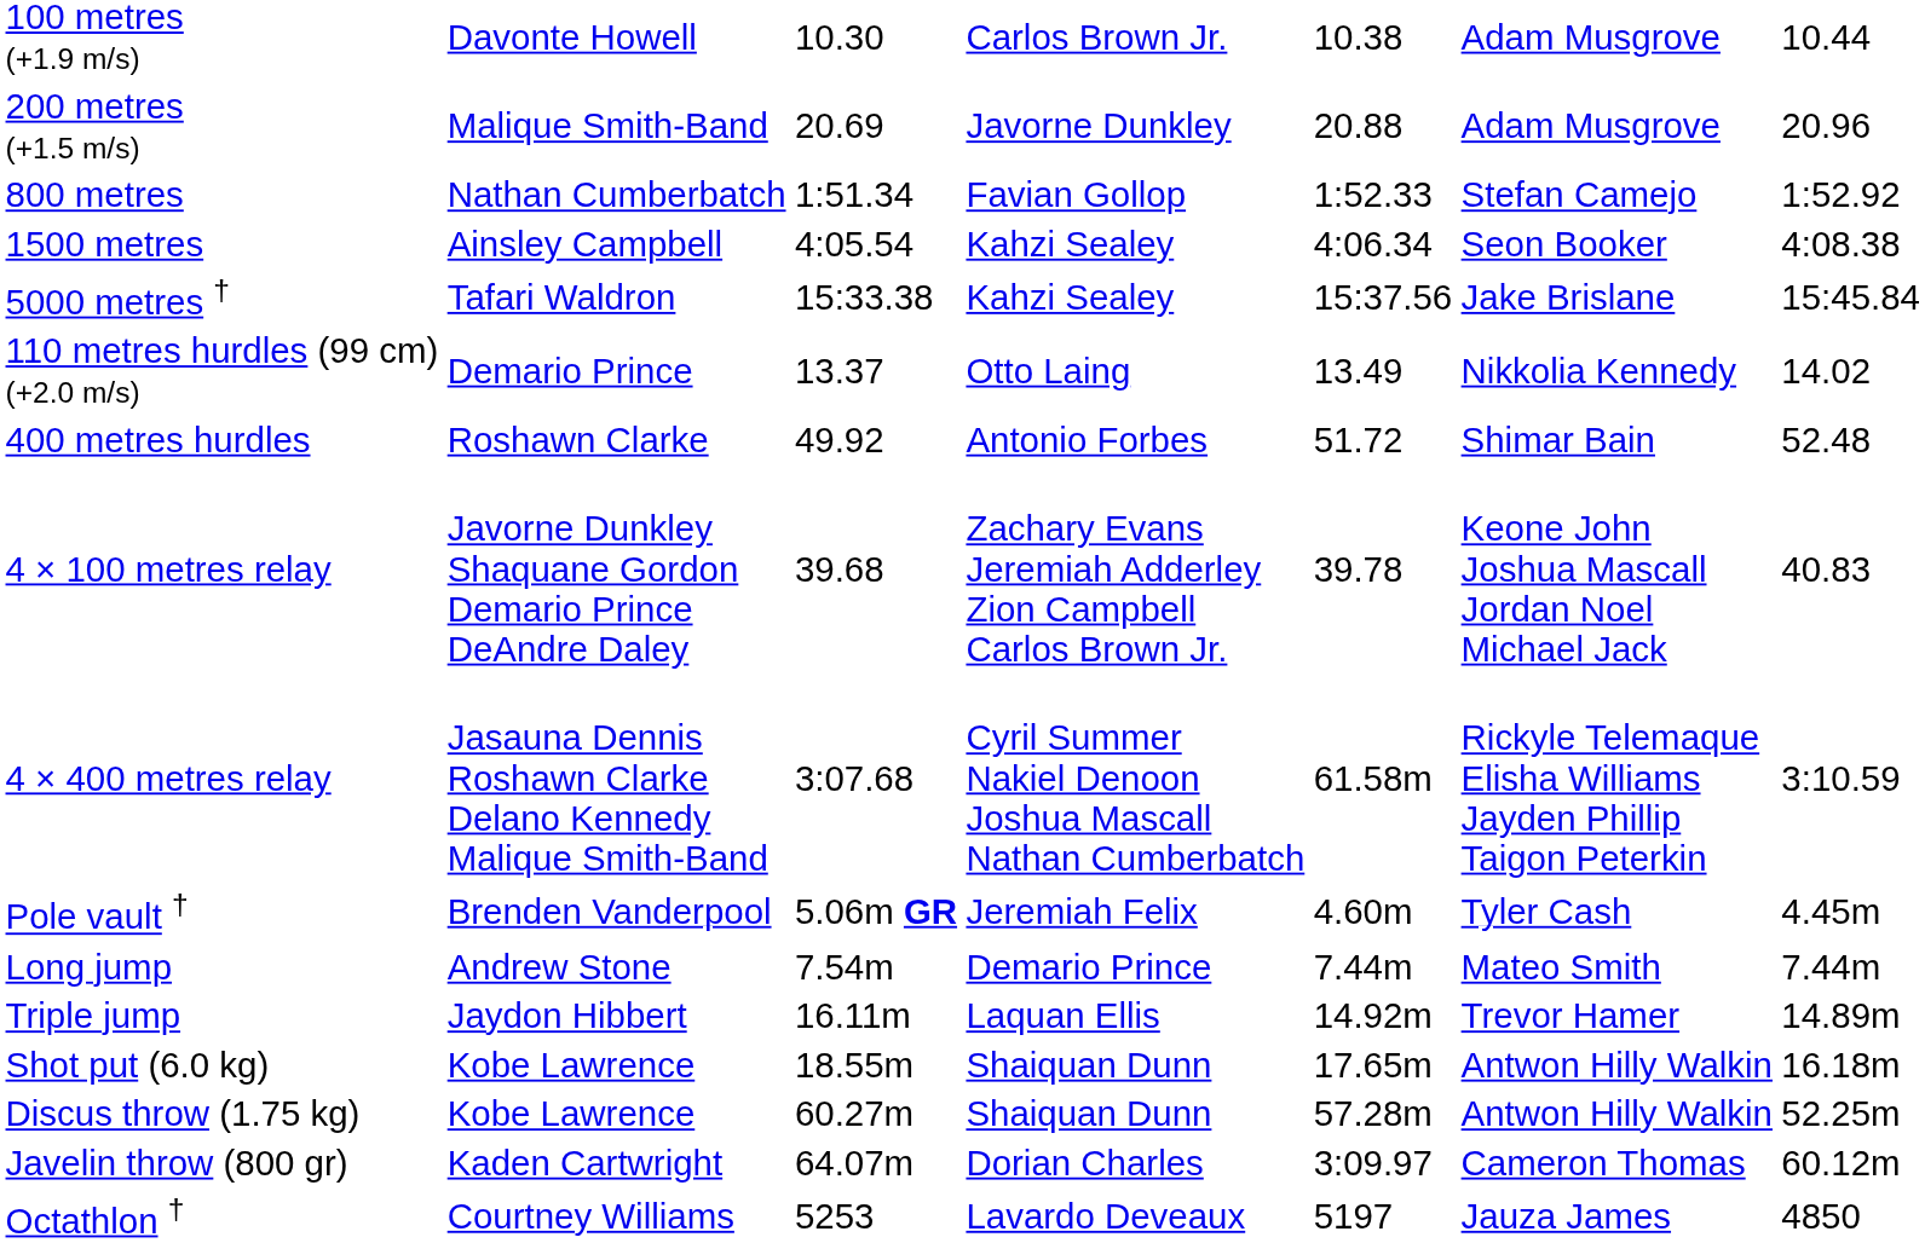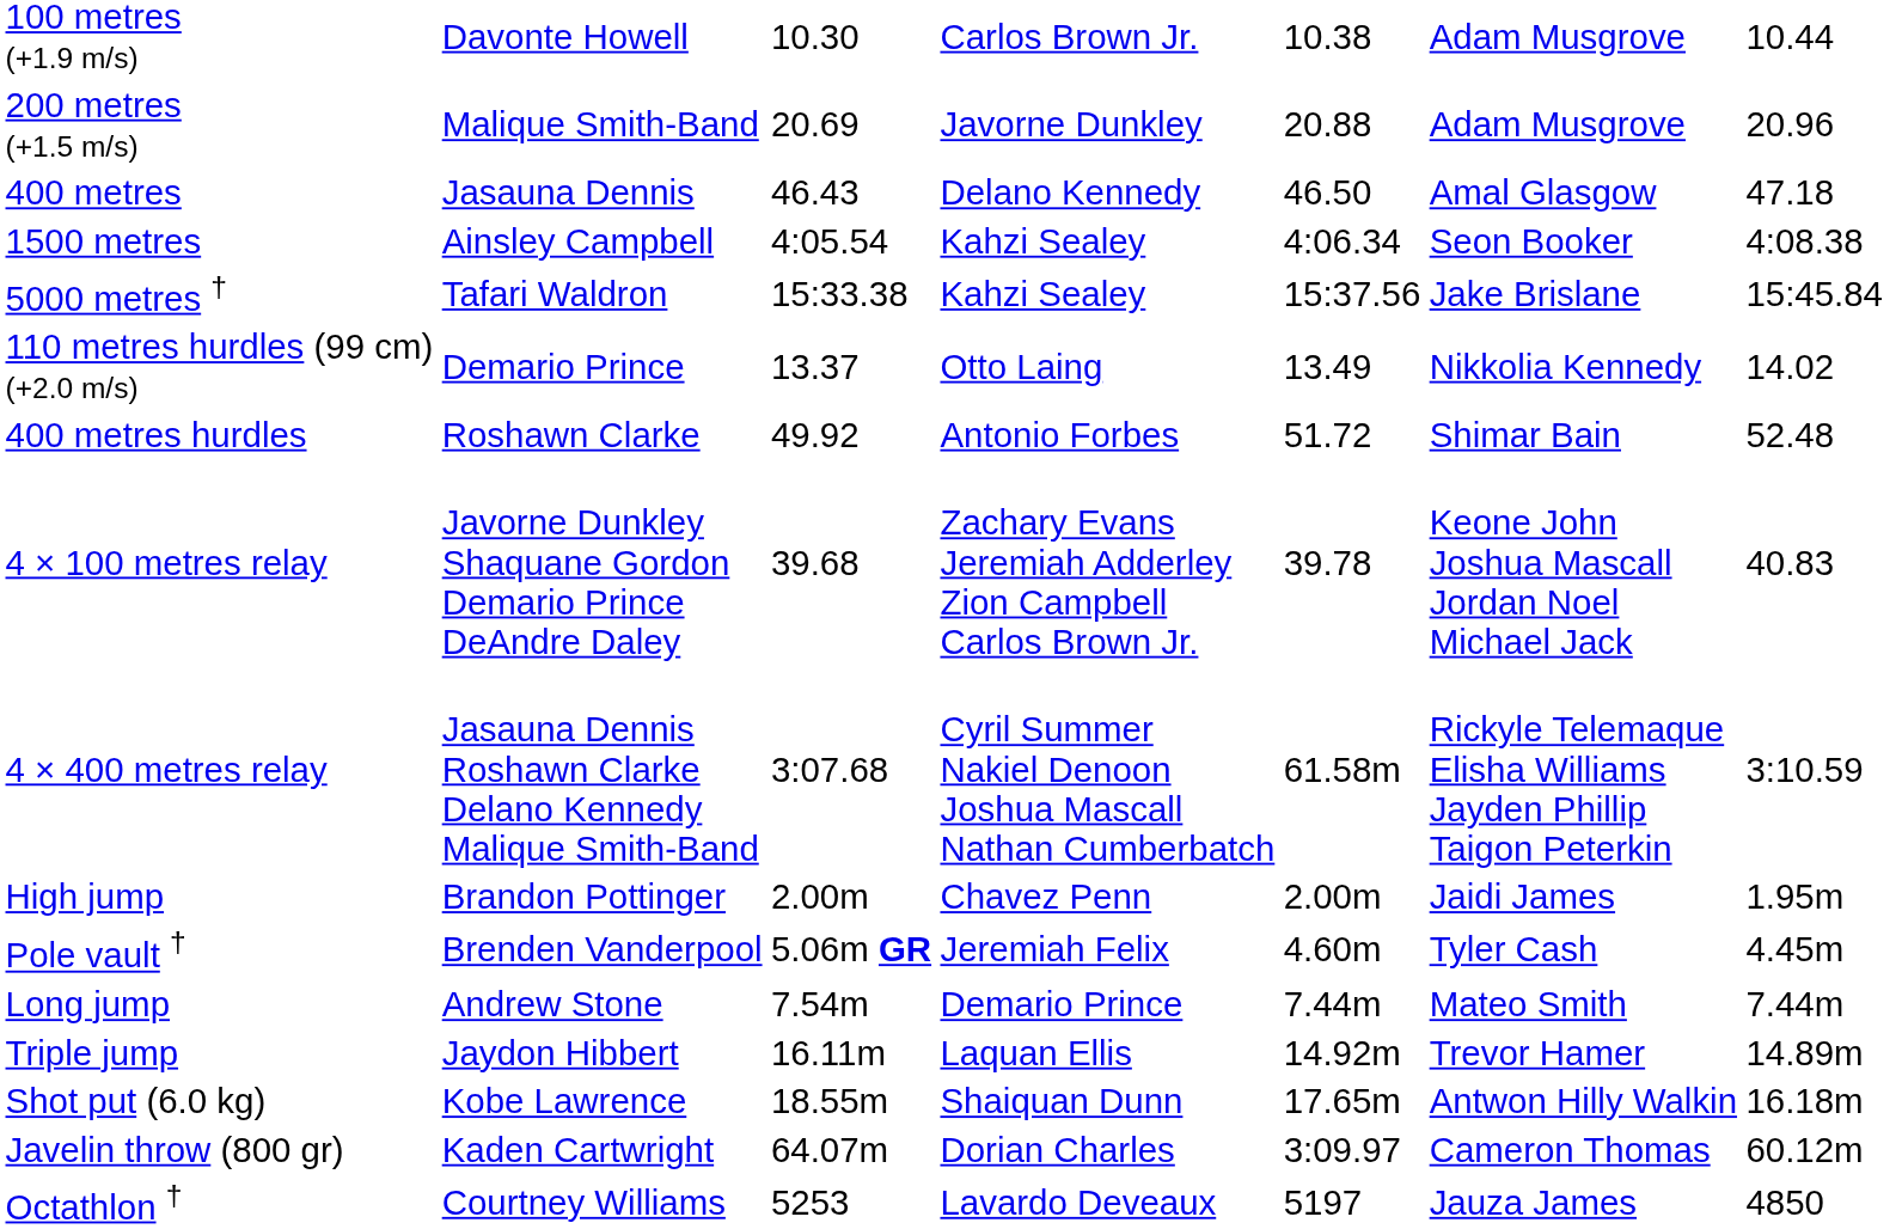 <table>
 <tr>
 <td><a href='#'>100 metres</a> <br> <small>(+1.9 m/s)</small></td>
 <td align=left><a href='#'>Davonte Howell</a> <br> </td>
 <td>10.30</td>
 <td align=left><a href='#'>Carlos Brown Jr.</a> <br> </td>
 <td>10.38</td>
 <td align=left><a href='#'>Adam Musgrove</a> <br> </td>
 <td>10.44</td>
 </tr>
 <tr>
 <td><a href='#'>200 metres</a> <br> <small>(+1.5 m/s)</small></td>
 <td align=left><a href='#'>Malique Smith-Band</a> <br> </td>
 <td>20.69</td>
 <td align=left><a href='#'>Javorne Dunkley</a> <br> </td>
 <td>20.88</td>
 <td align=left><a href='#'>Adam Musgrove</a> <br> </td>
 <td>20.96</td>
 </tr>
 <tr>
-<td><a href='#'>800 metres</a></td>
-<td align=left><a href='#'>Nathan Cumberbatch</a> <br> </td>
-<td>1:51.34</td>
-<td align=left><a href='#'>Favian Gollop</a> <br> </td>
-<td>1:52.33</td>
-<td align=left><a href='#'>Stefan Camejo</a> <br> <small></small></td>
-<td>1:52.92</td>
+<td><a href='#'>400 metres</a></td>
+<td align=left><a href='#'>Jasauna Dennis</a> <br> </td>
+<td>46.43</td>
+<td align=left><a href='#'>Delano Kennedy</a> <br> </td>
+<td>46.50</td>
+<td align=left><a href='#'>Amal Glasgow</a> <br> </td>
+<td>47.18</td>
 </tr>
 <tr>
 <td><a href='#'>1500 metres</a></td>
 <td align=left><a href='#'>Ainsley Campbell</a> <br> </td>
 <td>4:05.54</td>
 <td align=left><a href='#'>Kahzi Sealey</a> <br> </td>
 <td>4:06.34</td>
 <td align=left><a href='#'>Seon Booker</a> <br> </td>
 <td>4:08.38</td>
 </tr>
 <tr>
 <td><a href='#'>5000 metres</a> <sup>†</sup></td>
 <td align=left><a href='#'>Tafari Waldron</a> <br> </td>
 <td>15:33.38</td>
 <td align=left><a href='#'>Kahzi Sealey</a> <br> </td>
 <td>15:37.56</td>
 <td align=left><a href='#'>Jake Brislane</a> <br> </td>
 <td>15:45.84</td>
 </tr>
 <tr>
 <td><a href='#'>110 metres hurdles</a> (99 cm) <br> <small>(+2.0 m/s)</small></td>
 <td align=left><a href='#'>Demario Prince</a> <br> </td>
 <td>13.37</td>
 <td align=left><a href='#'>Otto Laing</a> <br> </td>
 <td>13.49</td>
 <td align=left><a href='#'>Nikkolia Kennedy</a> <br> </td>
 <td>14.02</td>
 </tr>
 <tr>
 <td><a href='#'>400 metres hurdles</a></td>
 <td align=left><a href='#'>Roshawn Clarke</a> <br> </td>
 <td>49.92</td>
 <td align=left><a href='#'>Antonio Forbes</a> <br> </td>
 <td>51.72</td>
 <td align=left><a href='#'>Shimar Bain</a> <br> </td>
 <td>52.48</td>
 </tr>
 <tr>
 <td><a href='#'>4 × 100 metres relay</a></td>
 <td align=left> <br> <a href='#'>Javorne Dunkley</a><br><a href='#'>Shaquane Gordon</a><br><a href='#'>Demario Prince</a><br><a href='#'>DeAndre Daley</a></td>
 <td>39.68</td>
 <td align=left> <br> <a href='#'>Zachary Evans</a><br><a href='#'>Jeremiah Adderley</a><br><a href='#'>Zion Campbell</a><br><a href='#'>Carlos Brown Jr.</a></td>
 <td>39.78</td>
 <td align=left> <br> <a href='#'>Keone John</a><br><a href='#'>Joshua Mascall</a><br><a href='#'>Jordan Noel</a><br><a href='#'>Michael Jack</a></td>
 <td>40.83</td>
 </tr>
 <tr>
 <td><a href='#'>4 × 400 metres relay</a></td>
 <td align=left> <br> <a href='#'>Jasauna Dennis</a><br><a href='#'>Roshawn Clarke</a><br><a href='#'>Delano Kennedy</a><br><a href='#'>Malique Smith-Band</a></td>
 <td>3:07.68</td>
 <td align=left> <br> <a href='#'>Cyril Summer</a><br><a href='#'>Nakiel Denoon</a><br><a href='#'>Joshua Mascall</a><br><a href='#'>Nathan Cumberbatch</a></td>
 <td>61.58m</td>
 <td align=left> <br> <a href='#'>Rickyle Telemaque</a><br><a href='#'>Elisha Williams</a><br><a href='#'>Jayden Phillip</a><br><a href='#'>Taigon Peterkin</a></td>
 <td>3:10.59</td>
 </tr>
 <tr>
+<td><a href='#'>High jump</a></td>
+<td align=left><a href='#'>Brandon Pottinger</a> <br> </td>
+<td>2.00m</td>
+<td align=left><a href='#'>Chavez Penn</a> <br> </td>
+<td>2.00m</td>
+<td align=left><a href='#'>Jaidi James</a> <br> </td>
+<td>1.95m</td>
+</tr>
+<tr>
 <td><a href='#'>Pole vault</a> <sup>†</sup></td>
 <td align=left><a href='#'>Brenden Vanderpool</a> <br> </td>
 <td>5.06m <strong><a href='#'>GR</a></strong> </td>
 <td align=left><a href='#'>Jeremiah Felix</a> <br> </td>
 <td>4.60m</td>
 <td align=left><a href='#'>Tyler Cash</a> <br> </td>
 <td>4.45m</td>
 </tr>
 <tr>
 <td><a href='#'>Long jump</a></td>
 <td align=left><a href='#'>Andrew Stone</a> <br> </td>
 <td>7.54m</td>
 <td align=left><a href='#'>Demario Prince</a> <br> </td>
 <td>7.44m</td>
 <td align=left><a href='#'>Mateo Smith</a> <br> </td>
 <td>7.44m</td>
 </tr>
 <tr>
 <td><a href='#'>Triple jump</a></td>
 <td align=left><a href='#'>Jaydon Hibbert</a> <br> </td>
 <td>16.11m</td>
 <td align=left><a href='#'>Laquan Ellis</a> <br> </td>
 <td>14.92m</td>
 <td align=left><a href='#'>Trevor Hamer</a> <br> </td>
 <td>14.89m</td>
 </tr>
 <tr>
 <td><a href='#'>Shot put</a> (6.0 kg)</td>
 <td align=left><a href='#'>Kobe Lawrence</a> <br> </td>
 <td>18.55m</td>
 <td align=left><a href='#'>Shaiquan Dunn</a> <br> </td>
 <td>17.65m</td>
 <td align=left><a href='#'>Antwon Hilly Walkin</a> <br> </td>
 <td>16.18m</td>
 </tr>
 <tr>
-<td><a href='#'>Discus throw</a> (1.75 kg)</td>
-<td align=left><a href='#'>Kobe Lawrence</a> <br> </td>
-<td>60.27m</td>
-<td align=left><a href='#'>Shaiquan Dunn</a> <br> </td>
-<td>57.28m</td>
-<td align=left><a href='#'>Antwon Hilly Walkin</a> <br> </td>
-<td>52.25m</td>
-</tr>
-<tr>
 <td><a href='#'>Javelin throw</a> (800 gr)</td>
 <td align=left><a href='#'>Kaden Cartwright</a> <br> </td>
 <td>64.07m</td>
 <td align=left><a href='#'>Dorian Charles</a> <br> </td>
 <td>3:09.97</td>
 <td align=left><a href='#'>Cameron Thomas</a> <br> </td>
 <td>60.12m</td>
 </tr>
 <tr>
 <td><a href='#'>Octathlon</a> <sup>†</sup></td>
 <td align=left><a href='#'>Courtney Williams</a> <br> </td>
 <td>5253</td>
 <td align=left><a href='#'>Lavardo Deveaux</a> <br> </td>
 <td>5197</td>
 <td align=left><a href='#'>Jauza James</a> <br> </td>
 <td>4850</td>
 </tr>
 </table>
